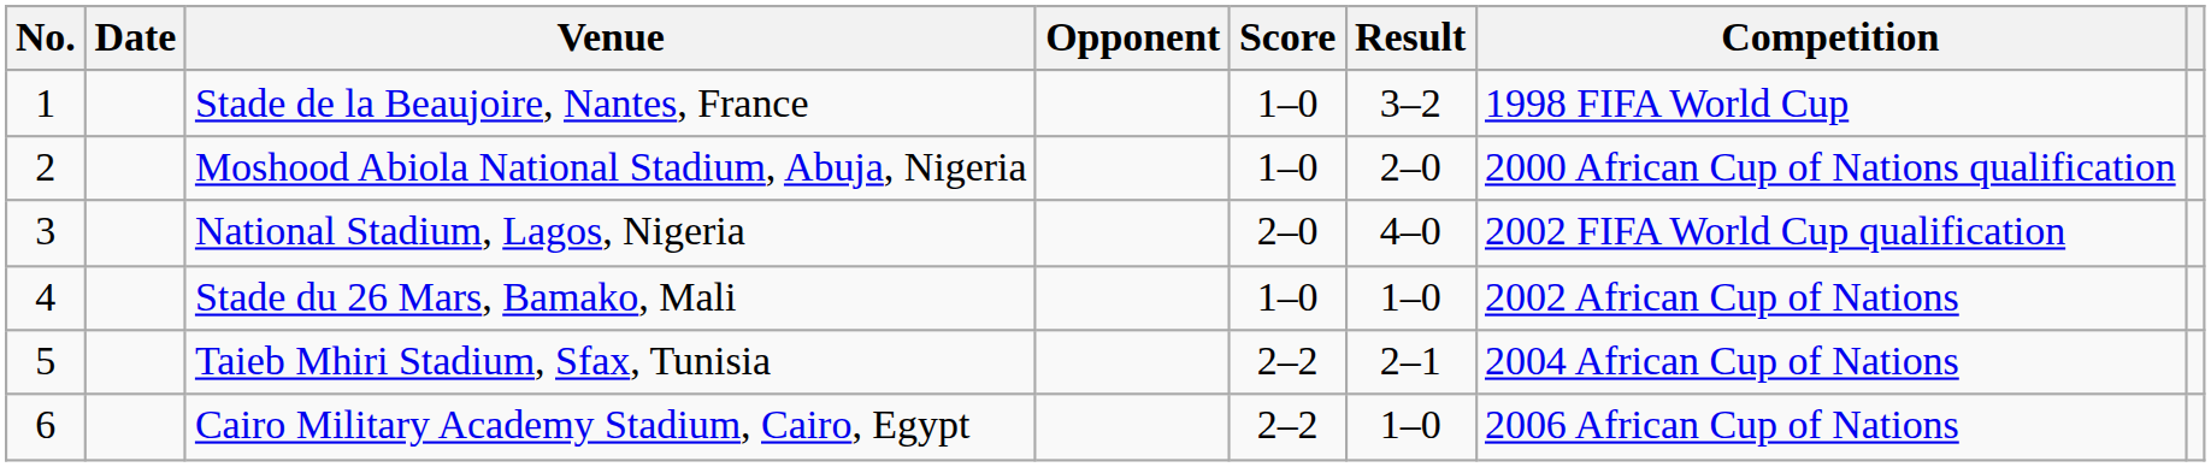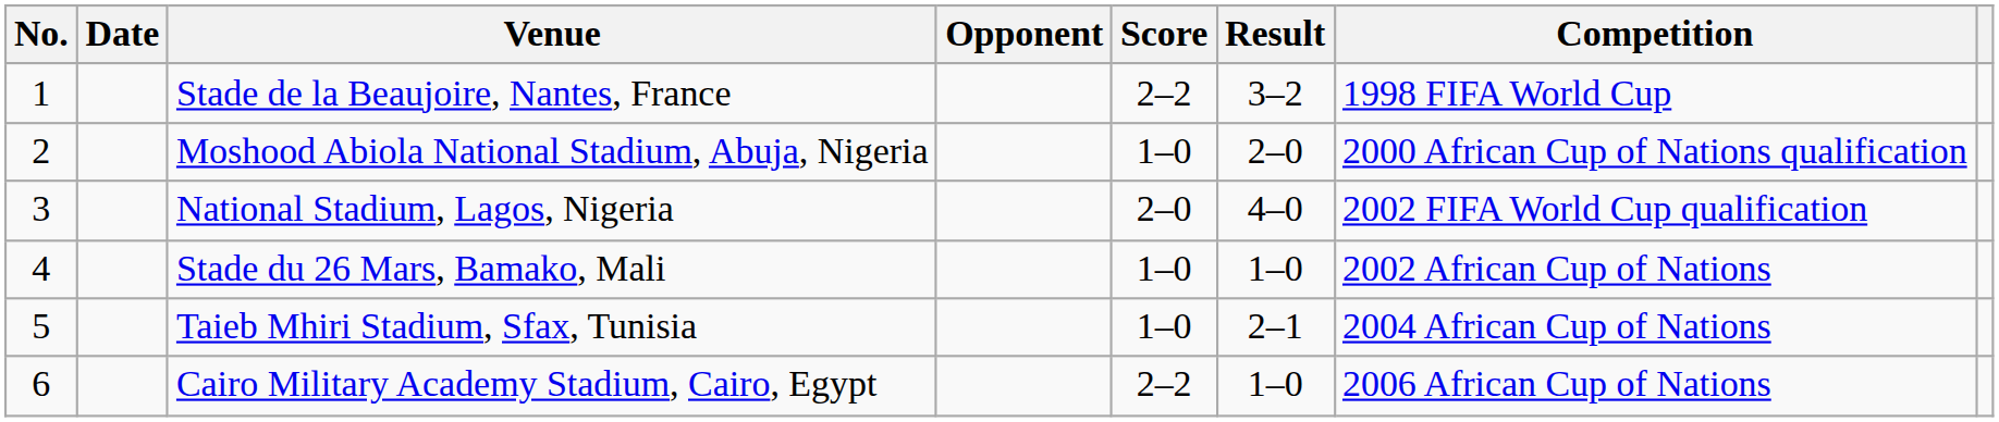 <table class="wikitable sortable">
 <tr>
 <th scope="col">No.</th>
 <th scope="col">Date</th>
 <th scope="col">Venue</th>
 <th scope="col">Opponent</th>
 <th scope="col">Score</th>
 <th scope="col">Result</th>
 <th scope="col">Competition</th>
 <th scope="col" class="unsortable"></th>
 </tr>
 <tr>
 <td style="text-align:center">1</td>
 <td></td>
 <td><a href='#'>Stade de la Beaujoire</a>, <a href='#'>Nantes</a>, France</td>
 <td></td>
-<td style="text-align:center">1–0</td>
+<td style="text-align:center">2–2</td>
 <td style="text-align:center">3–2</td>
 <td><a href='#'>1998 FIFA World Cup</a></td>
 <td></td>
 </tr>
 <tr>
 <td style="text-align:center">2</td>
 <td></td>
 <td><a href='#'>Moshood Abiola National Stadium</a>, <a href='#'>Abuja</a>, Nigeria</td>
 <td></td>
 <td style="text-align:center">1–0</td>
 <td style="text-align:center">2–0</td>
 <td><a href='#'>2000 African Cup of Nations qualification</a></td>
 <td></td>
 </tr>
 <tr>
 <td style="text-align:center">3</td>
 <td></td>
 <td><a href='#'>National Stadium</a>, <a href='#'>Lagos</a>, Nigeria</td>
 <td></td>
 <td style="text-align:center">2–0</td>
 <td style="text-align:center">4–0</td>
 <td><a href='#'>2002 FIFA World Cup qualification</a></td>
 <td></td>
 </tr>
 <tr>
 <td style="text-align:center">4</td>
 <td></td>
 <td><a href='#'>Stade du 26 Mars</a>, <a href='#'>Bamako</a>, Mali</td>
 <td></td>
 <td style="text-align:center">1–0</td>
 <td style="text-align:center">1–0</td>
 <td><a href='#'>2002 African Cup of Nations</a></td>
 <td></td>
 </tr>
 <tr>
 <td style="text-align:center">5</td>
 <td></td>
 <td><a href='#'>Taieb Mhiri Stadium</a>, <a href='#'>Sfax</a>, Tunisia</td>
 <td></td>
-<td style="text-align:center">2–2</td>
+<td style="text-align:center">1–0</td>
 <td style="text-align:center">2–1</td>
 <td><a href='#'>2004 African Cup of Nations</a></td>
 <td></td>
 </tr>
 <tr>
 <td style="text-align:center">6</td>
 <td></td>
 <td><a href='#'>Cairo Military Academy Stadium</a>, <a href='#'>Cairo</a>, Egypt</td>
 <td></td>
 <td style="text-align:center">2–2</td>
 <td style="text-align:center">1–0</td>
 <td><a href='#'>2006 African Cup of Nations</a></td>
 <td></td>
 </tr>
 </table>
